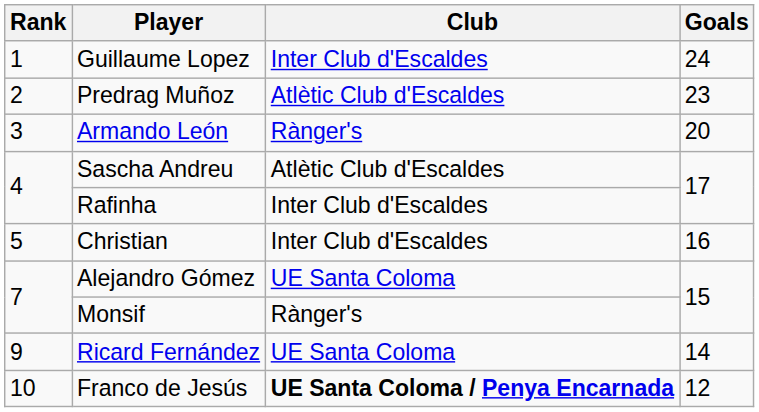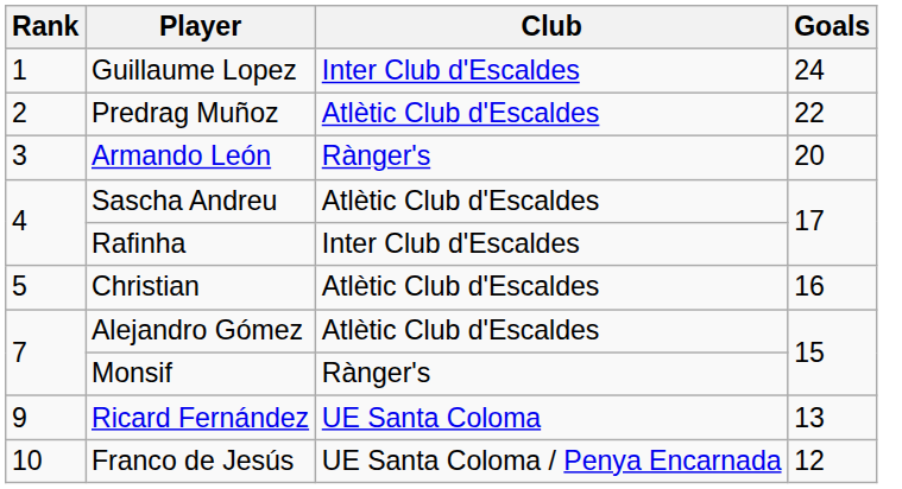 <table class="wikitable">
 <tr>
 <th>Rank</th>
 <th>Player</th>
 <th>Club</th>
 <th>Goals</th>
 </tr>
 <tr>
 <td>1</td>
 <td> Guillaume Lopez</td>
 <td><a href='#'>Inter Club d'Escaldes</a></td>
 <td>24</td>
 </tr>
 <tr>
 <td>2</td>
 <td> Predrag Muñoz</td>
 <td><a href='#'>Atlètic Club d'Escaldes</a></td>
-<td>23</td>
+<td>22</td>
 </tr>
 <tr>
 <td>3</td>
 <td> <a href='#'>Armando León</a></td>
 <td><a href='#'>Rànger's</a></td>
 <td>20</td>
 </tr>
 <tr>
 <td rowspan="2">4</td>
 <td> Sascha Andreu</td>
 <td>Atlètic Club d'Escaldes</td>
 <td rowspan="2">17</td>
 </tr>
 <tr>
 <td> Rafinha</td>
 <td>Inter Club d'Escaldes</td>
 </tr>
 <tr>
 <td>5</td>
 <td> Christian</td>
-<td>Inter Club d'Escaldes</td>
+<td>Atlètic Club d'Escaldes</td>
 <td>16</td>
 </tr>
 <tr>
 <td rowspan="2">7</td>
 <td> Alejandro Gómez</td>
-<td><a href='#'>UE Santa Coloma</a></td>
+<td>Atlètic Club d'Escaldes</td>
 <td rowspan="2">15</td>
 </tr>
 <tr>
 <td> Monsif</td>
 <td>Rànger's</td>
 </tr>
 <tr>
 <td>9</td>
 <td> <a href='#'>Ricard Fernández</a></td>
 <td><a href='#'>UE Santa Coloma</a></td>
-<td>14</td>
+<td>13</td>
 </tr>
 <tr>
 <td>10</td>
 <td> Franco de Jesús</td>
-<td><strong>UE Santa Coloma / <a href='#'>Penya Encarnada</a></strong></td>
+<td>UE Santa Coloma / <a href='#'>Penya Encarnada</a></td>
 <td>12</td>
 </tr>
 </table>
